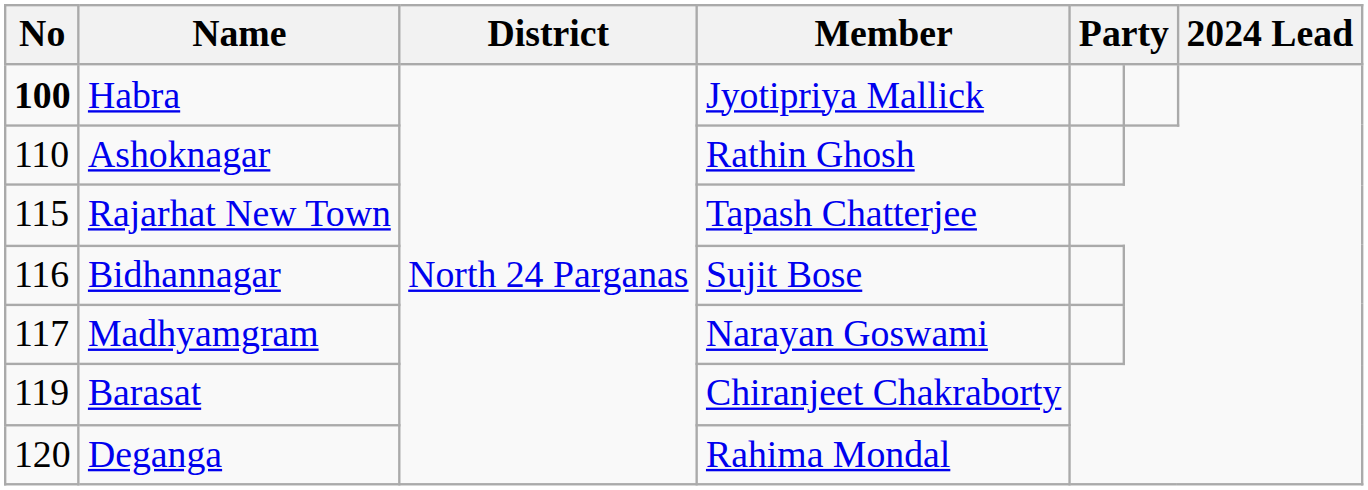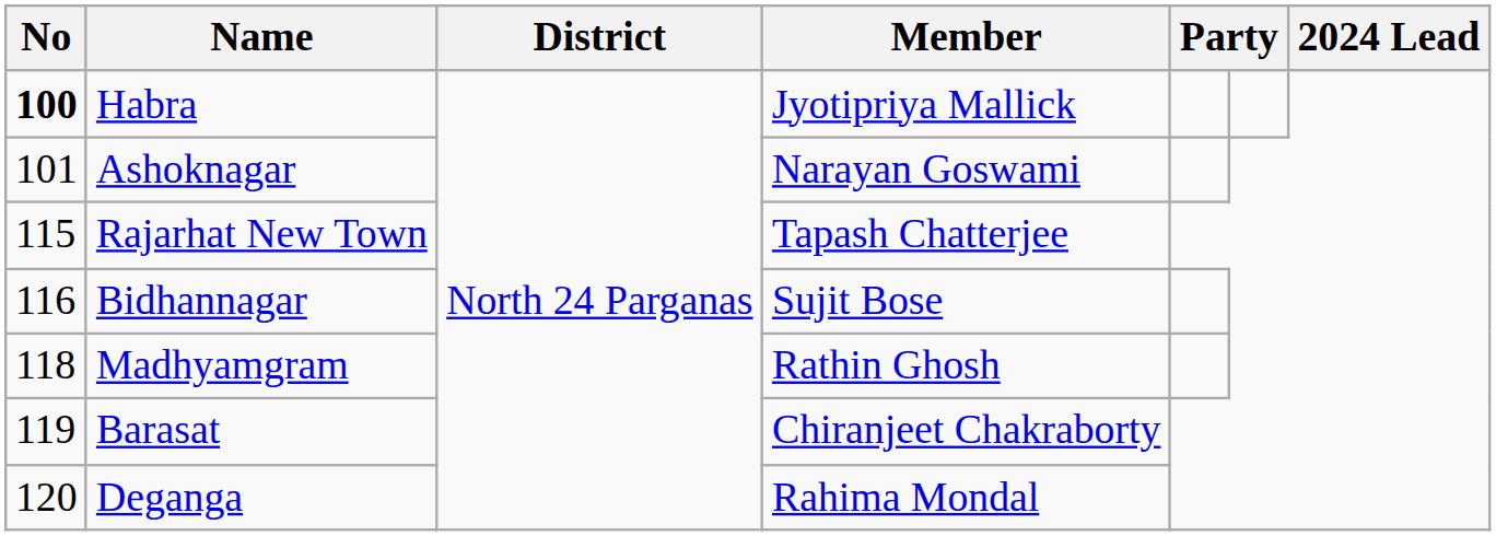 <table class="wikitable sortable">
 <tr>
 <th>No</th>
 <th>Name</th>
 <th>District</th>
 <th>Member</th>
 <th colspan="2">Party</th>
 <th colspan="2">2024 Lead</th>
 </tr>
 <tr>
 <td><strong>100</strong></td>
 <td><a href='#'>Habra</a></td>
 <td rowspan="7"><a href='#'>North 24 Parganas</a></td>
 <td><a href='#'>Jyotipriya Mallick</a></td>
 <td></td>
 <td></td>
 </tr>
 <tr>
-<td>110</td>
+<td>101</td>
 <td><a href='#'>Ashoknagar</a></td>
-<td><a href='#'>Rathin Ghosh</a></td>
+<td><a href='#'>Narayan Goswami</a></td>
 <td></td>
 </tr>
 <tr>
 <td>115</td>
 <td><a href='#'>Rajarhat New Town</a></td>
 <td><a href='#'>Tapash Chatterjee</a></td>
 </tr>
 <tr>
 <td>116</td>
 <td><a href='#'>Bidhannagar</a></td>
 <td><a href='#'>Sujit Bose</a></td>
 <td></td>
 </tr>
 <tr>
-<td>117</td>
+<td>118</td>
 <td><a href='#'>Madhyamgram</a></td>
-<td><a href='#'>Narayan Goswami</a></td>
+<td><a href='#'>Rathin Ghosh</a></td>
 <td></td>
 </tr>
 <tr>
 <td>119</td>
 <td><a href='#'>Barasat</a></td>
 <td><a href='#'>Chiranjeet Chakraborty</a></td>
 </tr>
 <tr>
 <td>120</td>
 <td><a href='#'>Deganga</a></td>
 <td><a href='#'>Rahima Mondal</a></td>
 </tr>
 </table>
